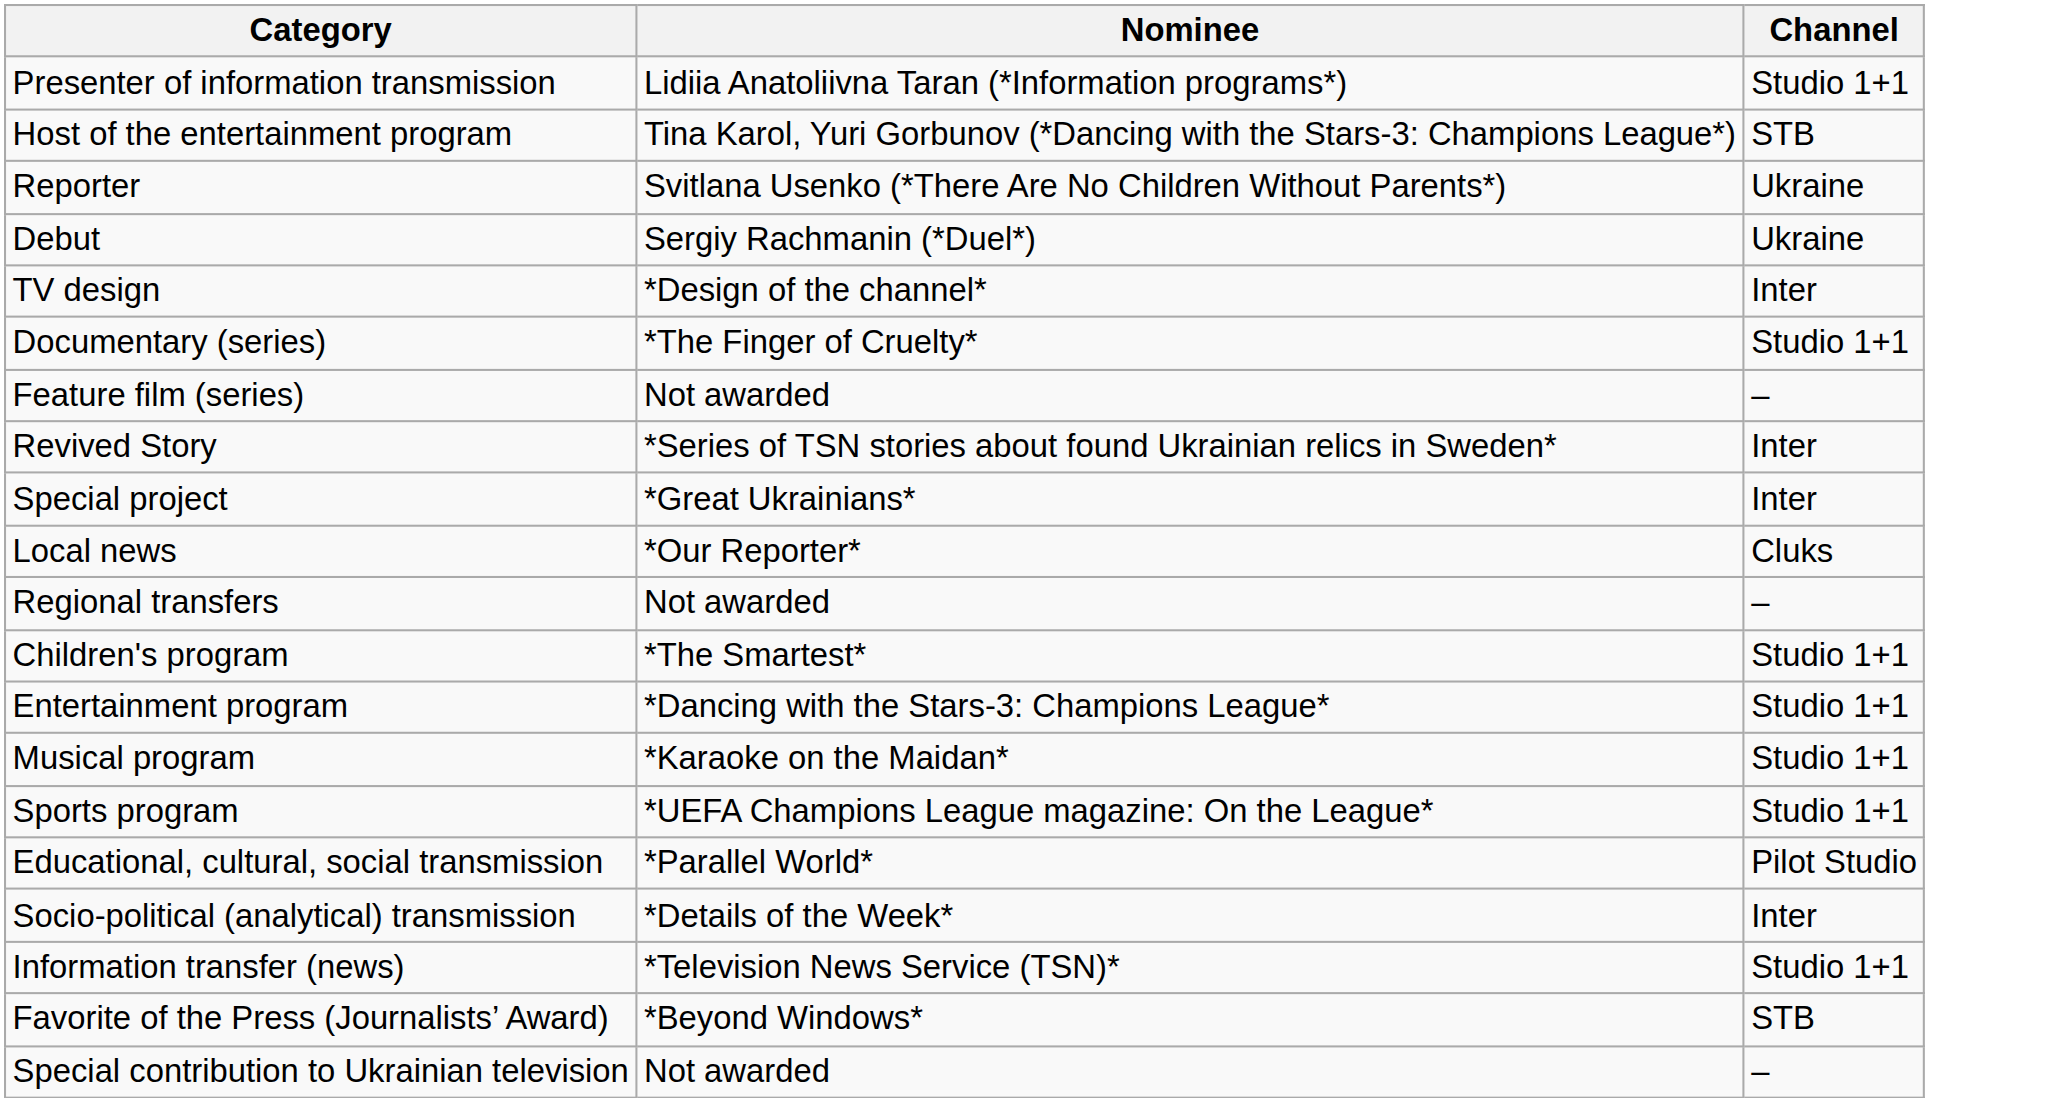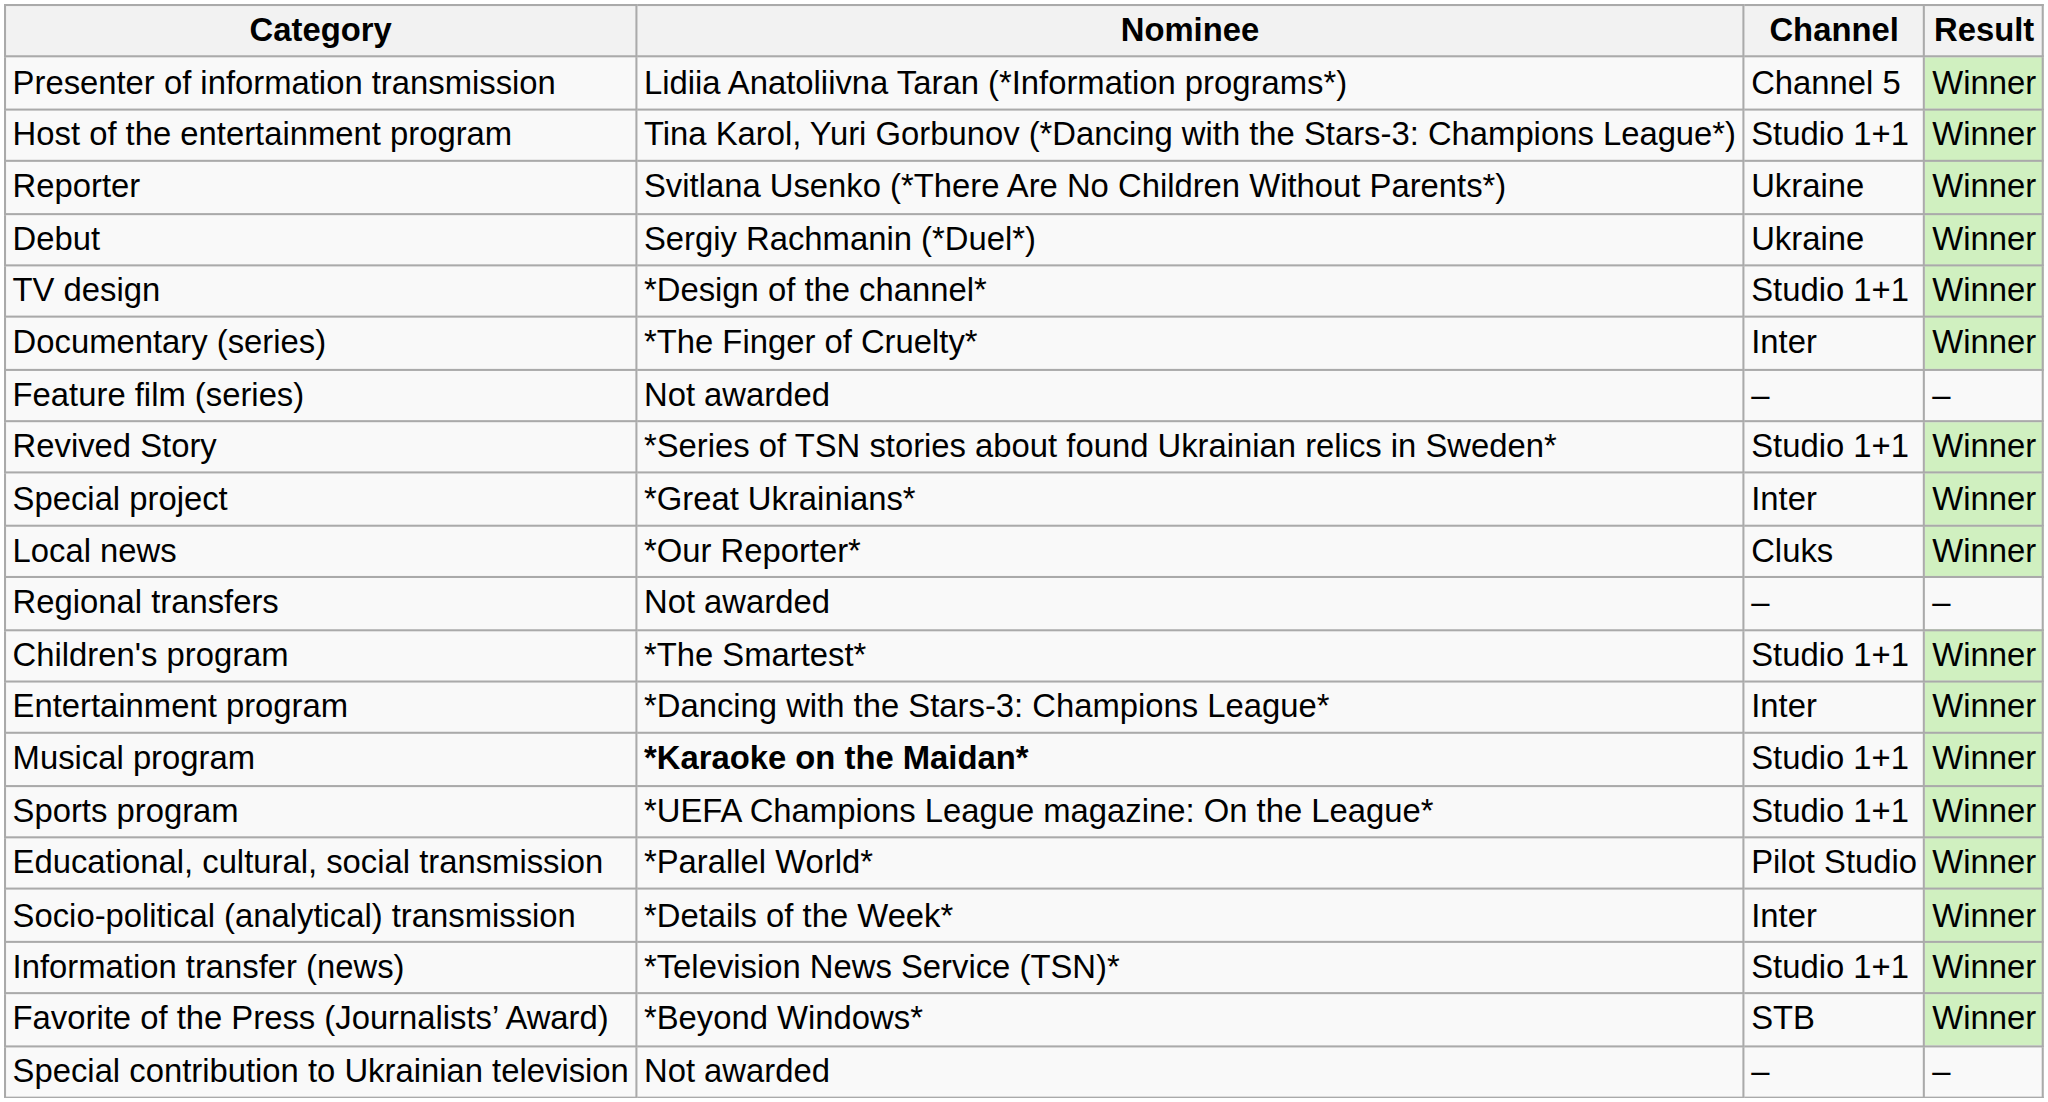 <table class="wikitable sortable">
 <tr>
 <th>Category</th>
 <th>Nominee</th>
 <th>Channel</th>
+<th>Result</th>
 </tr>
 <tr>
 <td>Presenter of information transmission</td>
 <td>Lidiia Anatoliivna Taran (*Information programs*)</td>
-<td>Studio 1+1</td>
+<td>Channel 5</td>
+<td style="background:#d0f0c0;">Winner</td>
 </tr>
 <tr>
 <td>Host of the entertainment program</td>
 <td>Tina Karol, Yuri Gorbunov (*Dancing with the Stars-3: Champions League*)</td>
-<td>STB</td>
+<td>Studio 1+1</td>
+<td style="background:#d0f0c0;">Winner</td>
 </tr>
 <tr>
 <td>Reporter</td>
 <td>Svitlana Usenko (*There Are No Children Without Parents*)</td>
 <td>Ukraine</td>
+<td style="background:#d0f0c0;">Winner</td>
 </tr>
 <tr>
 <td>Debut</td>
 <td>Sergiy Rachmanin (*Duel*)</td>
 <td>Ukraine</td>
+<td style="background:#d0f0c0;">Winner</td>
 </tr>
 <tr>
 <td>TV design</td>
 <td>*Design of the channel*</td>
-<td>Inter</td>
+<td>Studio 1+1</td>
+<td style="background:#d0f0c0;">Winner</td>
 </tr>
 <tr>
 <td>Documentary (series)</td>
 <td>*The Finger of Cruelty*</td>
-<td>Studio 1+1</td>
+<td>Inter</td>
+<td style="background:#d0f0c0;">Winner</td>
 </tr>
 <tr>
 <td>Feature film (series)</td>
 <td>Not awarded</td>
 <td>–</td>
+<td>–</td>
 </tr>
 <tr>
 <td>Revived Story</td>
 <td>*Series of TSN stories about found Ukrainian relics in Sweden*</td>
-<td>Inter</td>
+<td>Studio 1+1</td>
+<td style="background:#d0f0c0;">Winner</td>
 </tr>
 <tr>
 <td>Special project</td>
 <td>*Great Ukrainians*</td>
 <td>Inter</td>
+<td style="background:#d0f0c0;">Winner</td>
 </tr>
 <tr>
 <td>Local news</td>
 <td>*Our Reporter*</td>
 <td>Cluks</td>
+<td style="background:#d0f0c0;">Winner</td>
 </tr>
 <tr>
 <td>Regional transfers</td>
 <td>Not awarded</td>
+<td>–</td>
 <td>–</td>
 </tr>
 <tr>
 <td>Children's program</td>
 <td>*The Smartest*</td>
 <td>Studio 1+1</td>
+<td style="background:#d0f0c0;">Winner</td>
 </tr>
 <tr>
 <td>Entertainment program</td>
 <td>*Dancing with the Stars-3: Champions League*</td>
-<td>Studio 1+1</td>
+<td>Inter</td>
+<td style="background:#d0f0c0;">Winner</td>
 </tr>
 <tr>
 <td>Musical program</td>
-<td>*Karaoke on the Maidan*</td>
+<td><strong>*Karaoke on the Maidan*</strong></td>
 <td>Studio 1+1</td>
+<td style="background:#d0f0c0;">Winner</td>
 </tr>
 <tr>
 <td>Sports program</td>
 <td>*UEFA Champions League magazine: On the League*</td>
 <td>Studio 1+1</td>
+<td style="background:#d0f0c0;">Winner</td>
 </tr>
 <tr>
 <td>Educational, cultural, social transmission</td>
 <td>*Parallel World*</td>
 <td>Pilot Studio</td>
+<td style="background:#d0f0c0;">Winner</td>
 </tr>
 <tr>
 <td>Socio-political (analytical) transmission</td>
 <td>*Details of the Week*</td>
 <td>Inter</td>
+<td style="background:#d0f0c0;">Winner</td>
 </tr>
 <tr>
 <td>Information transfer (news)</td>
 <td>*Television News Service (TSN)*</td>
 <td>Studio 1+1</td>
+<td style="background:#d0f0c0;">Winner</td>
 </tr>
 <tr>
 <td>Favorite of the Press (Journalists’ Award)</td>
 <td>*Beyond Windows*</td>
 <td>STB</td>
+<td style="background:#d0f0c0;">Winner</td>
 </tr>
 <tr>
 <td>Special contribution to Ukrainian television</td>
 <td>Not awarded</td>
 <td>–</td>
+<td>–</td>
 </tr>
 </table>
